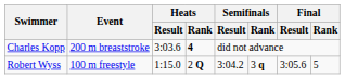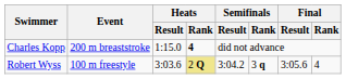 <table class=wikitable style="font-size:90%" style="text-align:center">
 <tr>
 <th rowspan=2>Swimmer</th>
 <th rowspan=2>Event</th>
 <th colspan=2>Heats</th>
 <th colspan=2>Semifinals</th>
 <th colspan=2>Final</th>
 </tr>
 <tr>
 <th>Result</th>
 <th>Rank</th>
 <th>Result</th>
 <th>Rank</th>
 <th>Result</th>
 <th>Rank</th>
 </tr>
 <tr>
 <td align=left><a href='#'>Charles Kopp</a></td>
 <td align=left><a href='#'>200 m breaststroke</a></td>
-<td>3:03.6</td>
+<td>1:15.0</td>
 <td><strong>4</strong></td>
 <td colspan=4>did not advance</td>
 </tr>
 <tr>
 <td align=left><a href='#'>Robert Wyss</a></td>
 <td align=left><a href='#'>100 m freestyle</a></td>
-<td>1:15.0</td>
-<td>2 <strong>Q</strong></td>
+<td>3:03.6</td>
+<td style="background: khaki;">2 <strong>Q</strong></td>
 <td>3:04.2</td>
 <td>3 <strong>q</strong></td>
 <td>3:05.6</td>
-<td>5</td>
+<td>4</td>
 </tr>
 </table>
